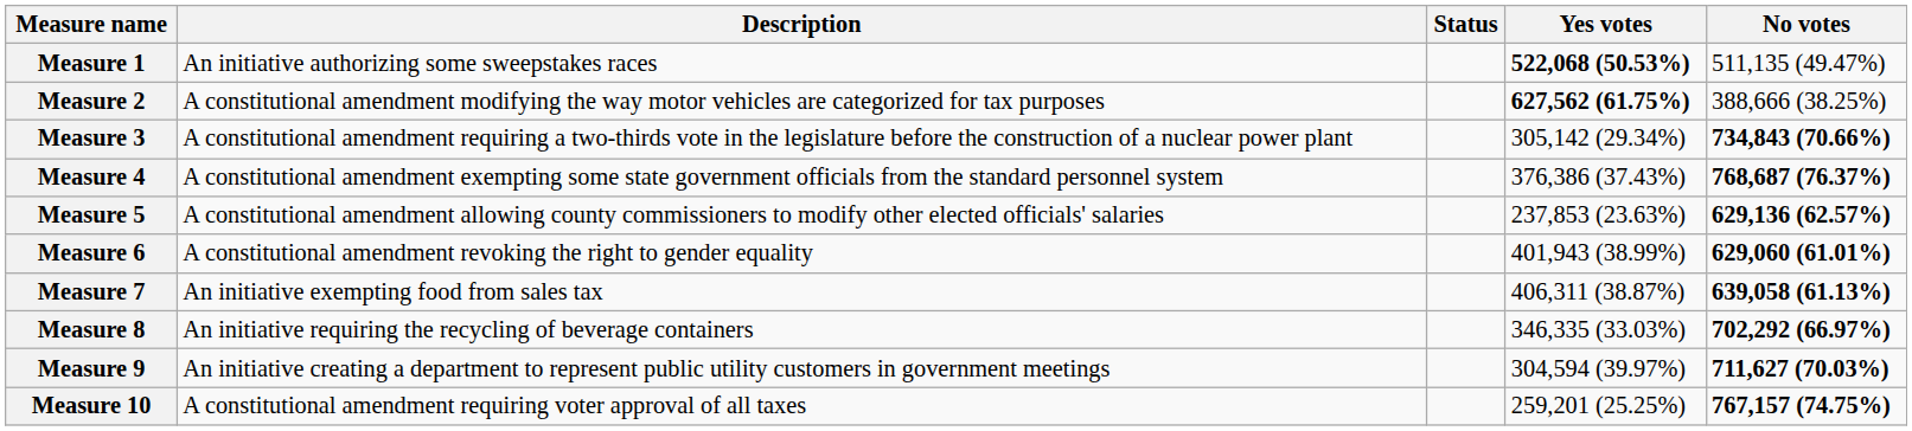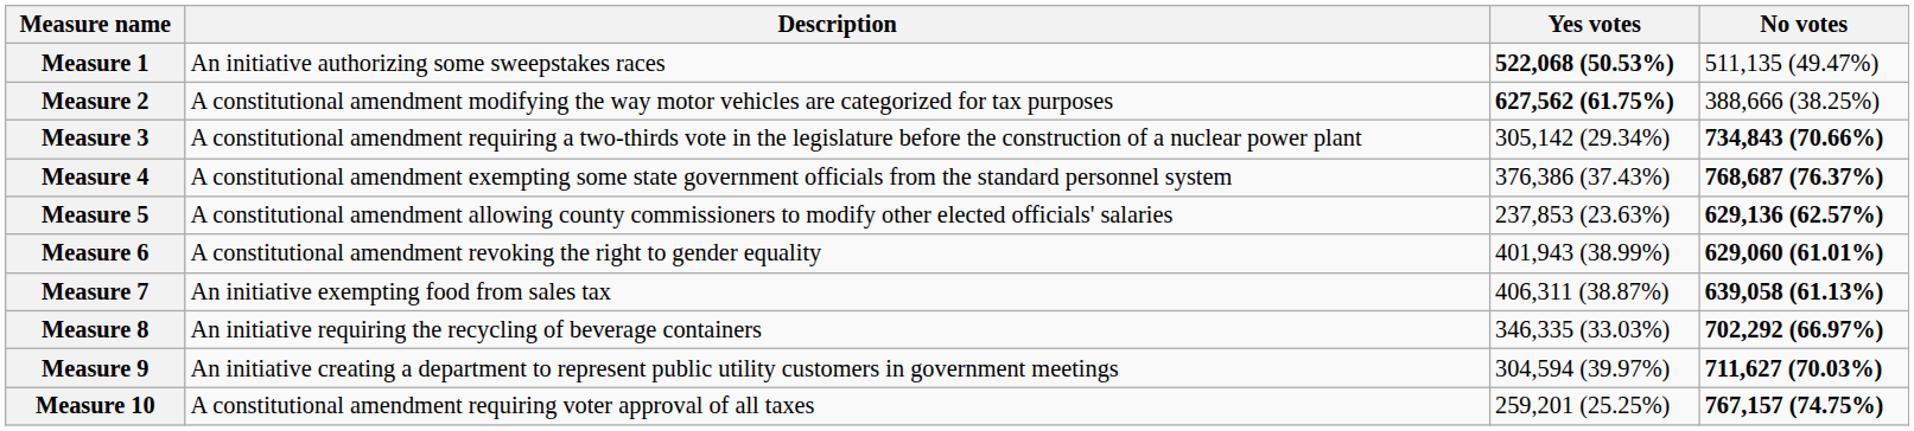 <table class="wikitable sortable plainrowheaders" style="width:100%">
 <tr>
 <th scope="col">Measure name</th>
 <th class="unsortable" scope="col">Description</th>
-<th scope="col">Status</th>
 <th scope="col">Yes votes</th>
 <th scope="col">No votes</th>
 </tr>
 <tr>
 <th scope="row">Measure 1</th>
 <td>An initiative authorizing some sweepstakes races</td>
-<td></td>
 <td><strong>522,068 (50.53%)</strong></td>
 <td>511,135 (49.47%)</td>
 </tr>
 <tr>
 <th scope="row">Measure 2</th>
 <td>A constitutional amendment modifying the way motor vehicles are categorized for tax purposes</td>
-<td></td>
 <td><strong>627,562 (61.75%)</strong></td>
 <td>388,666 (38.25%)</td>
 </tr>
 <tr>
 <th scope="row">Measure 3</th>
 <td>A constitutional amendment requiring a two-thirds vote in the legislature before the construction of a nuclear power plant</td>
-<td></td>
 <td>305,142 (29.34%)</td>
 <td><strong>734,843 (70.66%)</strong></td>
 </tr>
 <tr>
 <th scope="row">Measure 4</th>
 <td>A constitutional amendment exempting some state government officials from the standard personnel system</td>
-<td></td>
 <td>376,386 (37.43%)</td>
 <td><strong>768,687 (76.37%)</strong></td>
 </tr>
 <tr>
 <th scope="row">Measure 5</th>
 <td>A constitutional amendment allowing county commissioners to modify other elected officials' salaries</td>
-<td></td>
 <td>237,853 (23.63%)</td>
 <td><strong>629,136 (62.57%)</strong></td>
 </tr>
 <tr>
 <th scope="row">Measure 6</th>
 <td>A constitutional amendment revoking the right to gender equality</td>
-<td></td>
 <td>401,943 (38.99%)</td>
 <td><strong>629,060 (61.01%)</strong></td>
 </tr>
 <tr>
 <th scope="row">Measure 7</th>
 <td>An initiative exempting food from sales tax</td>
-<td></td>
 <td>406,311 (38.87%)</td>
 <td><strong>639,058 (61.13%)</strong></td>
 </tr>
 <tr>
 <th scope="row">Measure 8</th>
 <td>An initiative requiring the recycling of beverage containers</td>
-<td></td>
 <td>346,335 (33.03%)</td>
 <td><strong>702,292 (66.97%)</strong></td>
 </tr>
 <tr>
 <th scope="row">Measure 9</th>
 <td>An initiative creating a department to represent public utility customers in government meetings</td>
-<td></td>
 <td>304,594 (39.97%)</td>
 <td><strong>711,627 (70.03%)</strong></td>
 </tr>
 <tr>
 <th scope="row">Measure 10</th>
 <td>A constitutional amendment requiring voter approval of all taxes</td>
-<td></td>
 <td>259,201 (25.25%)</td>
 <td><strong>767,157 (74.75%)</strong></td>
 </tr>
 </table>
